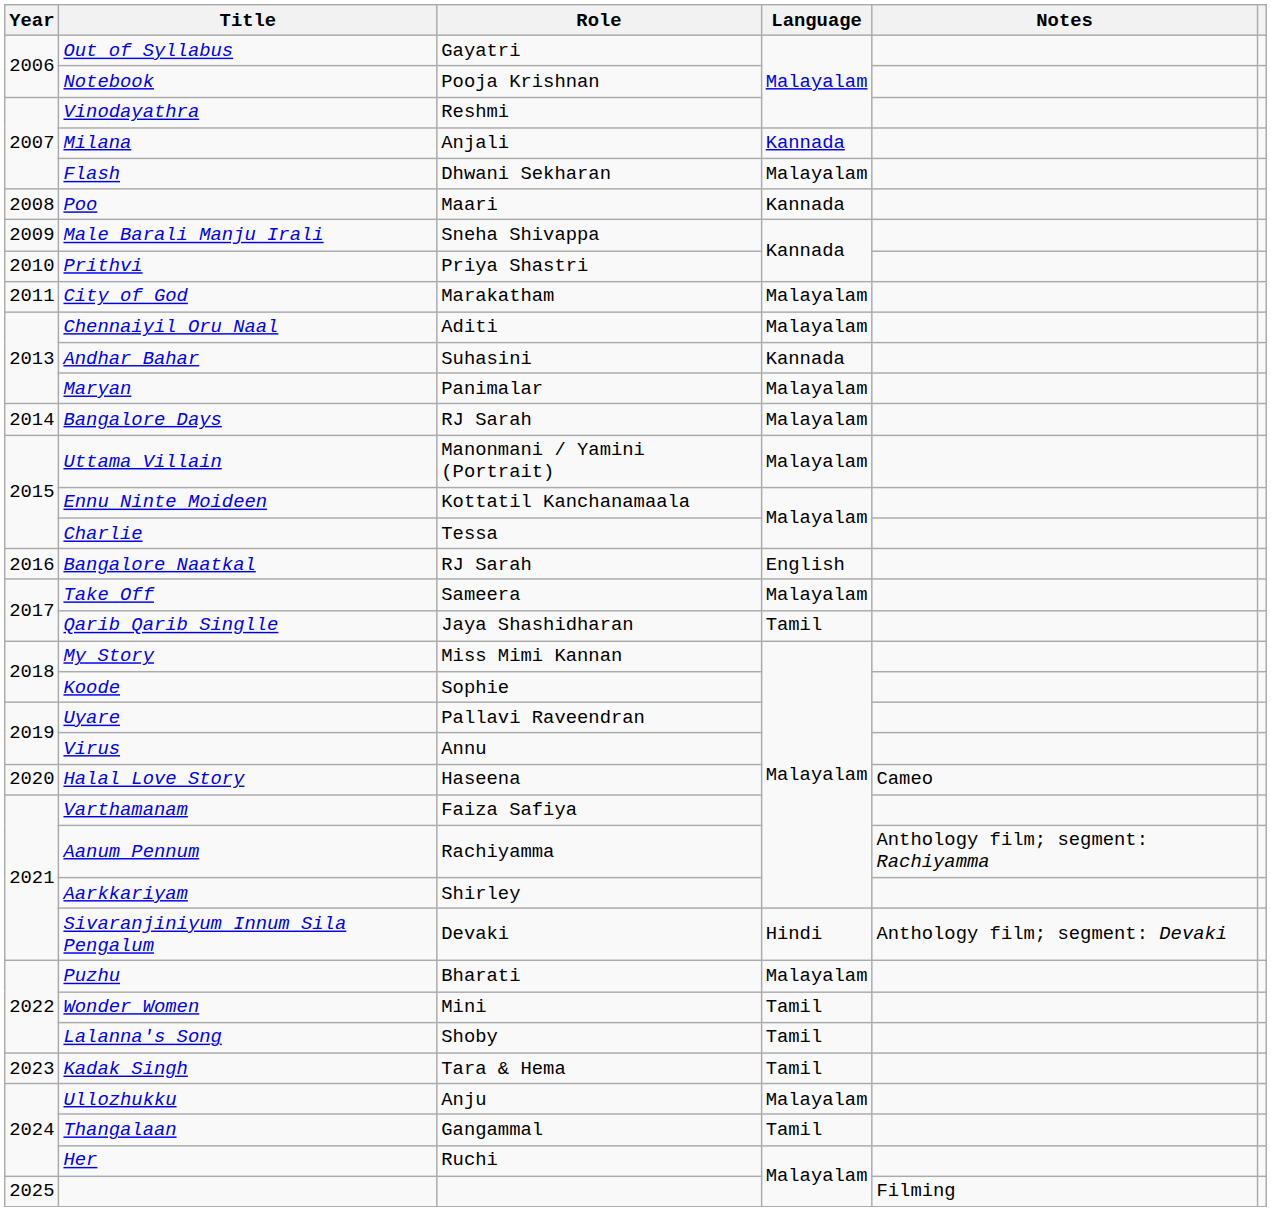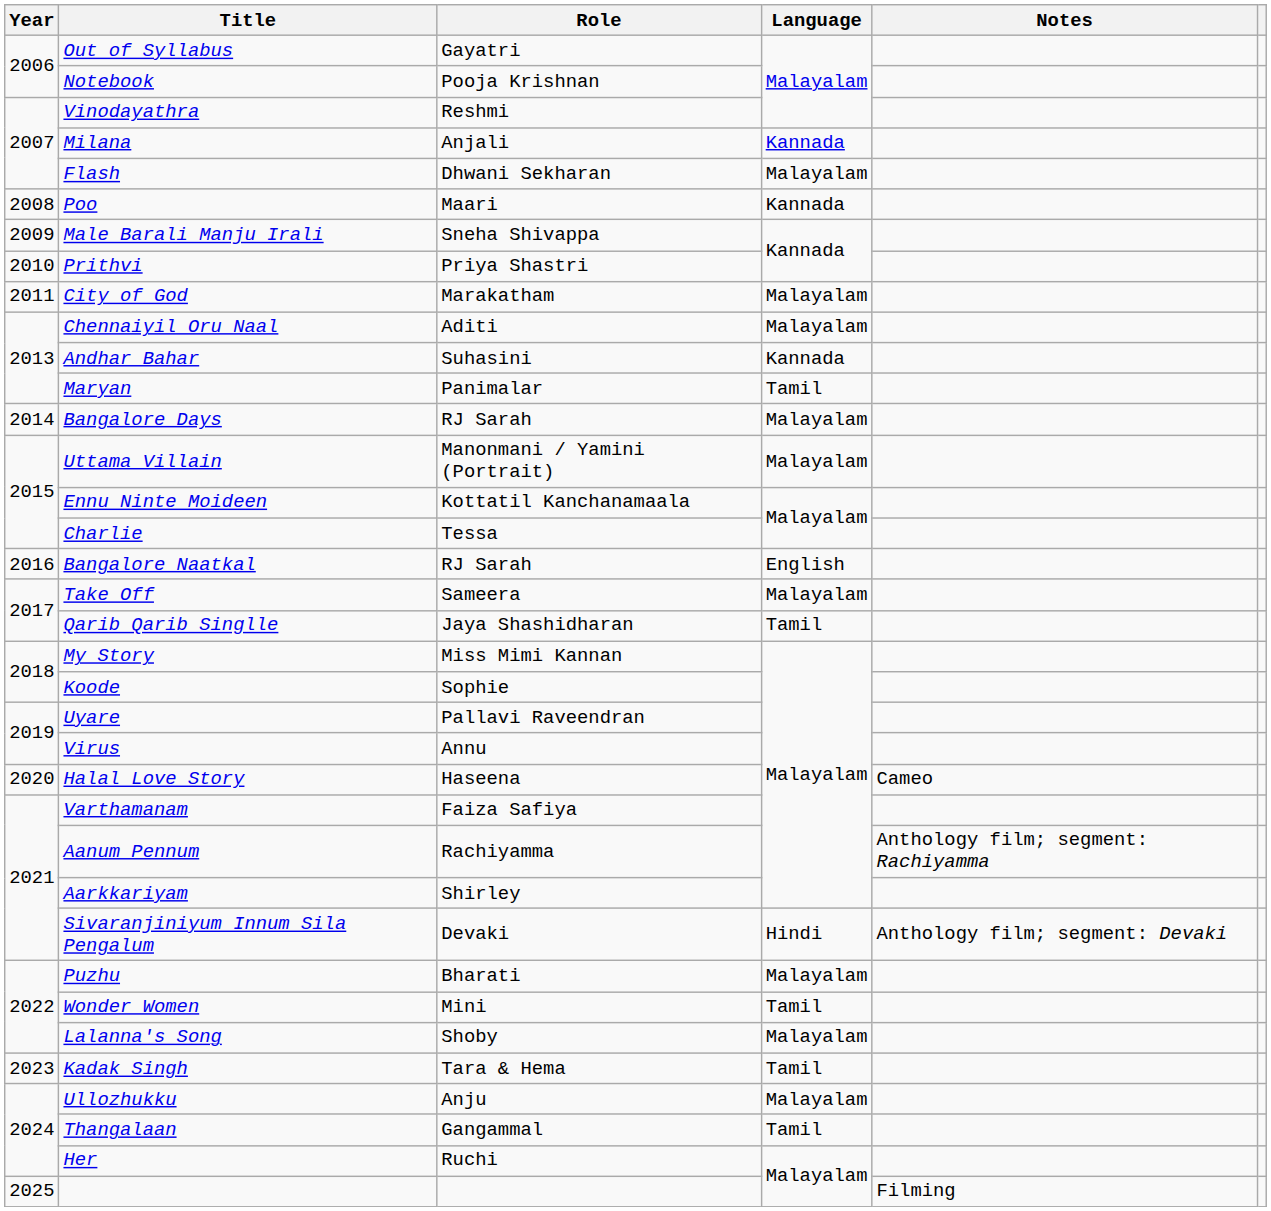 <table class="wikitable sortable">
 <tr>
 <th scope="col">Year</th>
 <th scope="col">Title</th>
 <th scope="col">Role</th>
 <th scope="col">Language</th>
 <th class="unsortable" scope="col">Notes</th>
 <th class="unsortable" scope="col"></th>
 </tr>
 <tr>
 <td rowspan=2>2006</td>
 <td><em><a href='#'>Out of Syllabus</a></em></td>
 <td>Gayatri</td>
 <td rowspan=3><a href='#'>Malayalam</a></td>
 <td></td>
 <td></td>
 </tr>
 <tr>
 <td><em><a href='#'>Notebook</a></em></td>
 <td>Pooja Krishnan</td>
 <td></td>
 <td></td>
 </tr>
 <tr>
 <td rowspan=3>2007</td>
 <td><em><a href='#'>Vinodayathra</a></em></td>
 <td>Reshmi</td>
 <td></td>
 <td></td>
 </tr>
 <tr>
 <td><em><a href='#'>Milana</a></em></td>
 <td>Anjali</td>
 <td><a href='#'>Kannada</a></td>
 <td></td>
 <td></td>
 </tr>
 <tr>
 <td><em><a href='#'>Flash</a></em></td>
 <td>Dhwani Sekharan</td>
 <td>Malayalam</td>
 <td></td>
 <td></td>
 </tr>
 <tr>
 <td>2008</td>
 <td><em><a href='#'>Poo</a></em></td>
 <td>Maari</td>
 <td>Kannada</td>
 <td></td>
 <td></td>
 </tr>
 <tr>
 <td>2009</td>
 <td><em><a href='#'>Male Barali Manju Irali</a></em></td>
 <td>Sneha Shivappa</td>
 <td rowspan=2>Kannada</td>
 <td></td>
 <td></td>
 </tr>
 <tr>
 <td>2010</td>
 <td><em><a href='#'>Prithvi</a></em></td>
 <td>Priya Shastri</td>
 <td></td>
 <td></td>
 </tr>
 <tr>
 <td>2011</td>
 <td><em><a href='#'>City of God</a></em></td>
 <td>Marakatham</td>
 <td>Malayalam</td>
 <td></td>
 <td></td>
 </tr>
 <tr>
 <td rowspan=3>2013</td>
 <td><em><a href='#'>Chennaiyil Oru Naal</a></em></td>
 <td>Aditi</td>
 <td>Malayalam</td>
 <td></td>
 <td></td>
 </tr>
 <tr>
 <td><em><a href='#'>Andhar Bahar</a></em></td>
 <td>Suhasini</td>
 <td>Kannada</td>
 <td></td>
 <td></td>
 </tr>
 <tr>
 <td><em><a href='#'>Maryan</a></em></td>
 <td>Panimalar</td>
-<td>Malayalam</td>
+<td>Tamil</td>
 <td></td>
 <td></td>
 </tr>
 <tr>
 <td>2014</td>
 <td><em><a href='#'>Bangalore Days</a></em></td>
 <td>RJ Sarah</td>
 <td>Malayalam</td>
 <td></td>
 <td></td>
 </tr>
 <tr>
 <td rowspan="3">2015</td>
 <td><em><a href='#'>Uttama Villain</a></em></td>
 <td>Manonmani / Yamini (Portrait)</td>
 <td>Malayalam</td>
 <td></td>
 <td></td>
 </tr>
 <tr>
 <td><em><a href='#'>Ennu Ninte Moideen</a></em></td>
 <td>Kottatil Kanchanamaala</td>
 <td rowspan=2>Malayalam</td>
 <td></td>
 <td></td>
 </tr>
 <tr>
 <td><em><a href='#'>Charlie</a></em></td>
 <td>Tessa</td>
 <td></td>
 <td></td>
 </tr>
 <tr>
 <td>2016</td>
 <td><em><a href='#'>Bangalore Naatkal</a></em></td>
 <td>RJ Sarah</td>
 <td>English</td>
 <td></td>
 <td></td>
 </tr>
 <tr>
 <td rowspan="2">2017</td>
 <td><em><a href='#'>Take Off</a></em></td>
 <td>Sameera</td>
 <td>Malayalam</td>
 <td></td>
 <td></td>
 </tr>
 <tr>
 <td><em><a href='#'>Qarib Qarib Singlle</a></em></td>
 <td>Jaya Shashidharan</td>
 <td>Tamil</td>
 <td></td>
 <td></td>
 </tr>
 <tr>
 <td rowspan="2">2018</td>
 <td><em><a href='#'>My Story</a></em></td>
 <td>Miss Mimi Kannan</td>
 <td rowspan=8>Malayalam</td>
 <td></td>
 <td></td>
 </tr>
 <tr>
 <td><em><a href='#'>Koode</a></em></td>
 <td>Sophie</td>
 <td></td>
 <td></td>
 </tr>
 <tr>
 <td Rowspan="2">2019</td>
 <td><em><a href='#'>Uyare</a></em></td>
 <td>Pallavi Raveendran</td>
 <td></td>
 <td></td>
 </tr>
 <tr>
 <td><em><a href='#'>Virus</a> </em></td>
 <td>Annu</td>
 <td></td>
 <td></td>
 </tr>
 <tr>
 <td>2020</td>
 <td><em><a href='#'>Halal Love Story</a></em></td>
 <td>Haseena</td>
 <td>Cameo</td>
 <td></td>
 </tr>
 <tr>
 <td rowspan="4">2021</td>
 <td><em><a href='#'>Varthamanam</a></em></td>
 <td>Faiza Safiya</td>
 <td></td>
 <td></td>
 </tr>
 <tr>
 <td><em><a href='#'>Aanum Pennum </a></em></td>
 <td>Rachiyamma</td>
 <td>Anthology film; segment: <em>Rachiyamma</em></td>
 <td></td>
 </tr>
 <tr>
 <td><em><a href='#'>Aarkkariyam</a> </em></td>
 <td>Shirley</td>
 <td></td>
 <td></td>
 </tr>
 <tr>
 <td><em><a href='#'>Sivaranjiniyum Innum Sila Pengalum</a></em></td>
 <td>Devaki</td>
 <td>Hindi</td>
 <td>Anthology film; segment: <em>Devaki</em></td>
 <td></td>
 </tr>
 <tr>
 <td rowspan=3>2022</td>
 <td><em><a href='#'>Puzhu</a></em></td>
 <td>Bharati</td>
 <td>Malayalam</td>
 <td></td>
 <td></td>
 </tr>
 <tr>
 <td><em><a href='#'>Wonder Women</a></em></td>
 <td>Mini</td>
 <td>Tamil</td>
 <td></td>
 <td></td>
 </tr>
 <tr>
 <td><em><a href='#'>Lalanna's Song</a></em></td>
 <td>Shoby</td>
-<td>Tamil</td>
+<td>Malayalam</td>
 <td></td>
 <td></td>
 </tr>
 <tr>
 <td>2023</td>
 <td><em><a href='#'>Kadak Singh</a></em></td>
 <td>Tara & Hema</td>
 <td>Tamil</td>
 <td></td>
 <td></td>
 </tr>
 <tr>
 <td rowspan="3">2024</td>
 <td><em><a href='#'>Ullozhukku</a></em></td>
 <td>Anju</td>
 <td>Malayalam</td>
 <td></td>
 <td></td>
 </tr>
 <tr>
 <td><em><a href='#'>Thangalaan</a></em></td>
 <td>Gangammal</td>
 <td>Tamil</td>
 <td></td>
 <td></td>
 </tr>
 <tr>
 <td><em><a href='#'>Her</a></em></td>
 <td>Ruchi</td>
 <td rowspan="2">Malayalam</td>
 <td></td>
 <td></td>
 </tr>
 <tr>
 <td>2025</td>
 <td></td>
 <td></td>
 <td>Filming</td>
 <td></td>
 </tr>
 </table>
